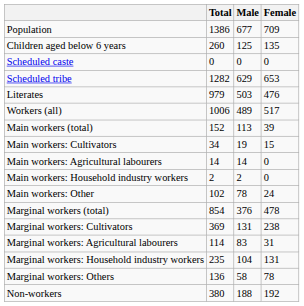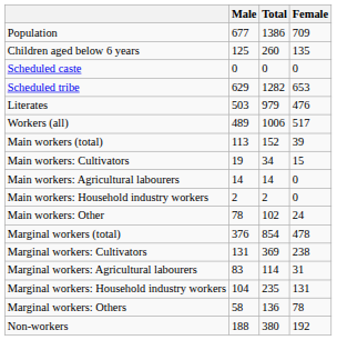 <table class="wikitable sortable">
 <tr>
 <th></th>
+<th>Male</th>
 <th>Total</th>
-<th>Male</th>
 <th>Female</th>
 </tr>
 <tr>
 <td>Population</td>
+<td>677</td>
 <td>1386</td>
-<td>677</td>
 <td>709</td>
 </tr>
 <tr>
 <td>Children aged below 6 years</td>
+<td>125</td>
 <td>260</td>
-<td>125</td>
 <td>135</td>
 </tr>
 <tr>
 <td><a href='#'>Scheduled caste</a></td>
 <td>0</td>
 <td>0</td>
 <td>0</td>
 </tr>
 <tr>
 <td><a href='#'>Scheduled tribe</a></td>
+<td>629</td>
 <td>1282</td>
-<td>629</td>
 <td>653</td>
 </tr>
 <tr>
 <td>Literates</td>
+<td>503</td>
 <td>979</td>
-<td>503</td>
 <td>476</td>
 </tr>
 <tr>
 <td>Workers (all)</td>
+<td>489</td>
 <td>1006</td>
-<td>489</td>
 <td>517</td>
 </tr>
 <tr>
 <td>Main workers (total)</td>
+<td>113</td>
 <td>152</td>
-<td>113</td>
 <td>39</td>
 </tr>
 <tr>
 <td>Main workers: Cultivators</td>
+<td>19</td>
 <td>34</td>
-<td>19</td>
 <td>15</td>
 </tr>
 <tr>
 <td>Main workers: Agricultural labourers</td>
 <td>14</td>
 <td>14</td>
 <td>0</td>
 </tr>
 <tr>
 <td>Main workers: Household industry workers</td>
 <td>2</td>
 <td>2</td>
 <td>0</td>
 </tr>
 <tr>
 <td>Main workers: Other</td>
+<td>78</td>
 <td>102</td>
-<td>78</td>
 <td>24</td>
 </tr>
 <tr>
 <td>Marginal workers (total)</td>
+<td>376</td>
 <td>854</td>
-<td>376</td>
 <td>478</td>
 </tr>
 <tr>
 <td>Marginal workers: Cultivators</td>
+<td>131</td>
 <td>369</td>
-<td>131</td>
 <td>238</td>
 </tr>
 <tr>
 <td>Marginal workers: Agricultural labourers</td>
+<td>83</td>
 <td>114</td>
-<td>83</td>
 <td>31</td>
 </tr>
 <tr>
 <td>Marginal workers: Household industry workers</td>
+<td>104</td>
 <td>235</td>
-<td>104</td>
 <td>131</td>
 </tr>
 <tr>
 <td>Marginal workers: Others</td>
+<td>58</td>
 <td>136</td>
-<td>58</td>
 <td>78</td>
 </tr>
 <tr>
 <td>Non-workers</td>
+<td>188</td>
 <td>380</td>
-<td>188</td>
 <td>192</td>
 </tr>
 </table>
